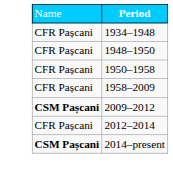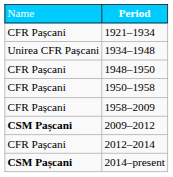 <table class="wikitable" style="font-size:95%; text-align: left;" align="right">
 <tr>
 <td style="background:#00cbfe;color:#FFFFFF;border:1px solid #000000;">Name</td>
 <th style="background:#00cbfe;color:#FFFFFF;border:1px solid #000000;">Period</th>
 </tr>
 <tr>
 <td>CFR Pașcani</td>
+<td>1921–1934</td>
+</tr>
+<tr>
+<td>Unirea CFR Pașcani</td>
 <td>1934–1948</td>
 </tr>
 <tr>
 <td>CFR Pașcani</td>
 <td>1948–1950</td>
 </tr>
 <tr>
 <td>CFR Pașcani</td>
 <td>1950–1958</td>
 </tr>
 <tr>
 <td>CFR Pașcani</td>
 <td>1958–2009</td>
 </tr>
 <tr>
 <td><strong>CSM Pașcani</strong></td>
 <td>2009–2012</td>
 </tr>
 <tr>
 <td>CFR Pașcani</td>
 <td>2012–2014</td>
 </tr>
 <tr>
 <td><strong>CSM Pașcani</strong></td>
 <td>2014–present</td>
 </tr>
 </table>
